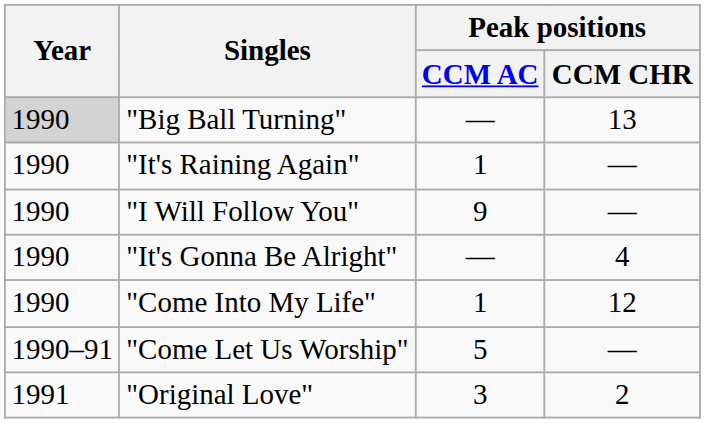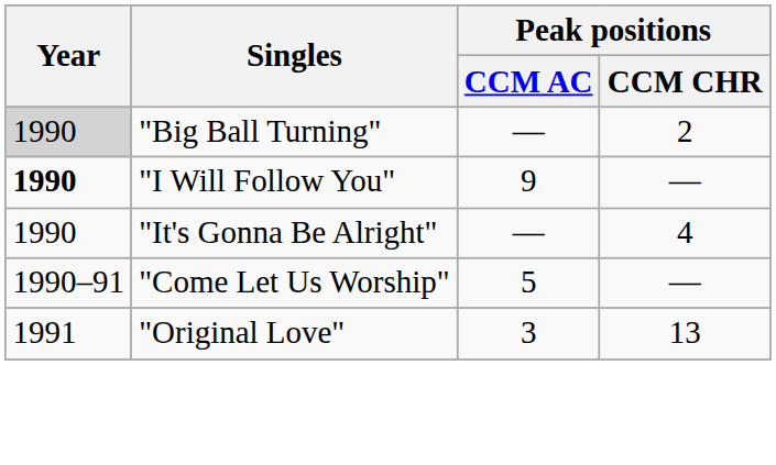 <table class="wikitable">
 <tr>
 <th rowspan="2">Year</th>
 <th rowspan="2">Singles</th>
 <th colspan="2">Peak positions</th>
 </tr>
 <tr>
 <th><a href='#'>CCM AC</a></th>
 <th>CCM CHR</th>
 </tr>
 <tr>
 <td style="background: lightgrey;">1990</td>
 <td>"Big Ball Turning"</td>
 <td align="center">—</td>
-<td align="center">13</td>
+<td align="center">2</td>
 </tr>
 <tr>
-<td>1990</td>
-<td>"It's Raining Again"</td>
-<td align="center">1</td>
-<td align="center">—</td>
-</tr>
-<tr>
-<td>1990</td>
+<td><strong>1990</strong></td>
 <td>"I Will Follow You"</td>
 <td align="center">9</td>
 <td align="center">—</td>
 </tr>
 <tr>
 <td>1990</td>
 <td>"It's Gonna Be Alright"</td>
 <td align="center">—</td>
 <td align="center">4</td>
 </tr>
 <tr>
-<td>1990</td>
-<td>"Come Into My Life"</td>
-<td align="center">1</td>
-<td align="center">12</td>
-</tr>
-<tr>
 <td>1990–91</td>
 <td>"Come Let Us Worship"</td>
 <td align="center">5</td>
 <td align="center">—</td>
 </tr>
 <tr>
 <td>1991</td>
 <td>"Original Love"</td>
 <td align="center">3</td>
-<td align="center">2</td>
+<td align="center">13</td>
 </tr>
 </table>
